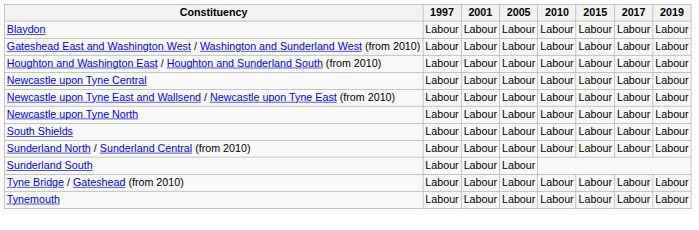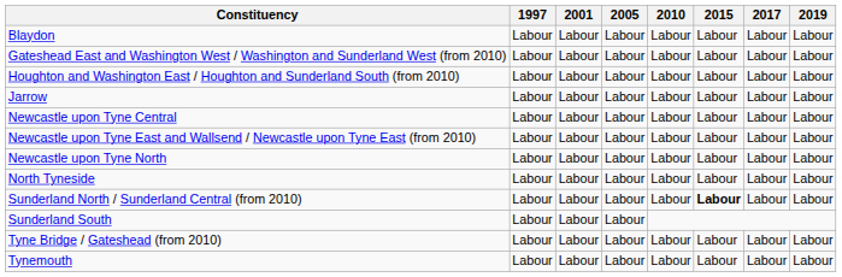 <table class="wikitable">
 <tr>
 <th>Constituency</th>
 <th>1997</th>
 <th>2001</th>
 <th>2005</th>
 <th>2010</th>
 <th>2015</th>
 <th>2017</th>
 <th>2019</th>
 </tr>
 <tr>
 <td><a href='#'>Blaydon</a></td>
 <td bgcolor=>Labour</td>
 <td bgcolor=>Labour</td>
 <td bgcolor=>Labour</td>
 <td bgcolor=>Labour</td>
 <td bgcolor=>Labour</td>
 <td bgcolor=>Labour</td>
 <td bgcolor=>Labour</td>
 </tr>
 <tr>
 <td><a href='#'>Gateshead East and Washington West</a> / <a href='#'>Washington and Sunderland West</a> (from 2010)</td>
 <td bgcolor=>Labour</td>
 <td bgcolor=>Labour</td>
 <td bgcolor=>Labour</td>
 <td bgcolor=>Labour</td>
 <td bgcolor=>Labour</td>
 <td bgcolor=>Labour</td>
 <td bgcolor=>Labour</td>
 </tr>
 <tr>
 <td><a href='#'>Houghton and Washington East</a> / <a href='#'>Houghton and Sunderland South</a> (from 2010)</td>
 <td bgcolor=>Labour</td>
 <td bgcolor=>Labour</td>
 <td bgcolor=>Labour</td>
 <td bgcolor=>Labour</td>
 <td bgcolor=>Labour</td>
 <td bgcolor=>Labour</td>
 <td bgcolor=>Labour</td>
 </tr>
 <tr>
+<td><a href='#'>Jarrow</a></td>
+<td bgcolor=>Labour</td>
+<td bgcolor=>Labour</td>
+<td bgcolor=>Labour</td>
+<td bgcolor=>Labour</td>
+<td bgcolor=>Labour</td>
+<td bgcolor=>Labour</td>
+<td bgcolor=>Labour</td>
+</tr>
+<tr>
 <td><a href='#'>Newcastle upon Tyne Central</a></td>
 <td bgcolor=>Labour</td>
 <td bgcolor=>Labour</td>
 <td bgcolor=>Labour</td>
 <td bgcolor=>Labour</td>
 <td bgcolor=>Labour</td>
 <td bgcolor=>Labour</td>
 <td bgcolor=>Labour</td>
 </tr>
 <tr>
 <td><a href='#'>Newcastle upon Tyne East and Wallsend</a> / <a href='#'>Newcastle upon Tyne East</a> (from 2010)</td>
 <td bgcolor=>Labour</td>
 <td bgcolor=>Labour</td>
 <td bgcolor=>Labour</td>
 <td bgcolor=>Labour</td>
 <td bgcolor=>Labour</td>
 <td bgcolor=>Labour</td>
 <td bgcolor=>Labour</td>
 </tr>
 <tr>
 <td><a href='#'>Newcastle upon Tyne North</a></td>
 <td bgcolor=>Labour</td>
 <td bgcolor=>Labour</td>
 <td bgcolor=>Labour</td>
 <td bgcolor=>Labour</td>
 <td bgcolor=>Labour</td>
 <td bgcolor=>Labour</td>
 <td bgcolor=>Labour</td>
 </tr>
 <tr>
-<td><a href='#'>South Shields</a></td>
+<td><a href='#'>North Tyneside</a></td>
 <td bgcolor=>Labour</td>
 <td bgcolor=>Labour</td>
 <td bgcolor=>Labour</td>
 <td bgcolor=>Labour</td>
 <td bgcolor=>Labour</td>
 <td bgcolor=>Labour</td>
 <td bgcolor=>Labour</td>
 </tr>
 <tr>
 <td><a href='#'>Sunderland North</a> / <a href='#'>Sunderland Central</a> (from 2010)</td>
 <td bgcolor=>Labour</td>
 <td bgcolor=>Labour</td>
 <td bgcolor=>Labour</td>
 <td bgcolor=>Labour</td>
-<td bgcolor=>Labour</td>
+<td bgcolor=><strong>Labour</strong></td>
 <td bgcolor=>Labour</td>
 <td bgcolor=>Labour</td>
 </tr>
 <tr>
 <td><a href='#'>Sunderland South</a></td>
 <td bgcolor=>Labour</td>
 <td bgcolor=>Labour</td>
 <td bgcolor=>Labour</td>
 <td colspan="4"></td>
 </tr>
 <tr>
 <td><a href='#'>Tyne Bridge</a> / <a href='#'>Gateshead</a> (from 2010)</td>
 <td bgcolor=>Labour</td>
 <td bgcolor=>Labour</td>
 <td bgcolor=>Labour</td>
 <td bgcolor=>Labour</td>
 <td bgcolor=>Labour</td>
 <td bgcolor=>Labour</td>
 <td bgcolor=>Labour</td>
 </tr>
 <tr>
 <td><a href='#'>Tynemouth</a></td>
 <td bgcolor=>Labour</td>
 <td bgcolor=>Labour</td>
 <td bgcolor=>Labour</td>
 <td bgcolor=>Labour</td>
 <td bgcolor=>Labour</td>
 <td bgcolor=>Labour</td>
 <td bgcolor=>Labour</td>
 </tr>
 </table>
